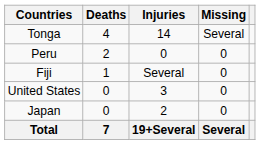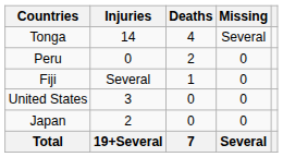 <table class="wikitable" style="float: right; text-align: center; font-size:90%;">
 <tr>
 <th>Countries</th>
+<th>Injuries</th>
 <th>Deaths</th>
-<th>Injuries</th>
 <th>Missing</th>
 <th></th>
 </tr>
 <tr>
 <td>Tonga</td>
+<td>14</td>
 <td>4</td>
-<td>14</td>
 <td>Several</td>
 <td></td>
 </tr>
 <tr>
 <td>Peru</td>
+<td>0</td>
+<td>2</td>
+<td>0</td>
+<td></td>
+</tr>
+<tr>
+<td>Fiji</td>
+<td>Several</td>
+<td>1</td>
+<td>0</td>
+<td></td>
+</tr>
+<tr>
+<td>United States</td>
+<td>3</td>
+<td>0</td>
+<td>0</td>
+<td></td>
+</tr>
+<tr>
+<td>Japan</td>
 <td>2</td>
 <td>0</td>
 <td>0</td>
 <td></td>
 </tr>
 <tr>
-<td>Fiji</td>
-<td>1</td>
-<td>Several</td>
-<td>0</td>
-<td></td>
-</tr>
-<tr>
-<td>United States</td>
-<td>0</td>
-<td>3</td>
-<td>0</td>
-<td></td>
-</tr>
-<tr>
-<td>Japan</td>
-<td>0</td>
-<td>2</td>
-<td>0</td>
-<td></td>
-</tr>
-<tr>
 <th>Total</th>
+<th>19+Several</th>
 <th>7</th>
-<th>19+Several</th>
 <th>Several</th>
 <th></th>
 </tr>
 </table>
